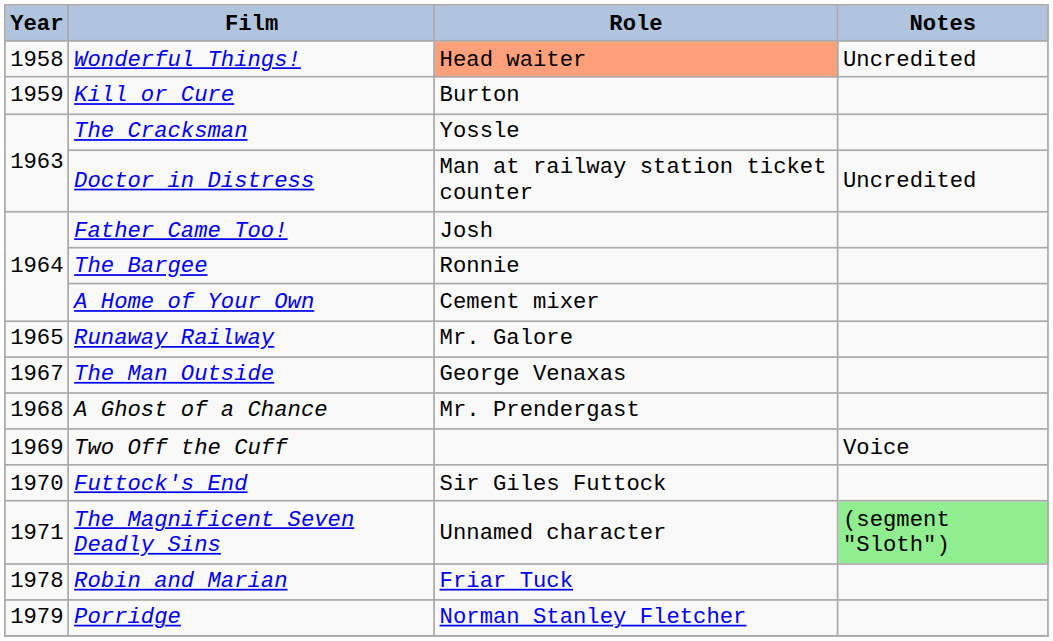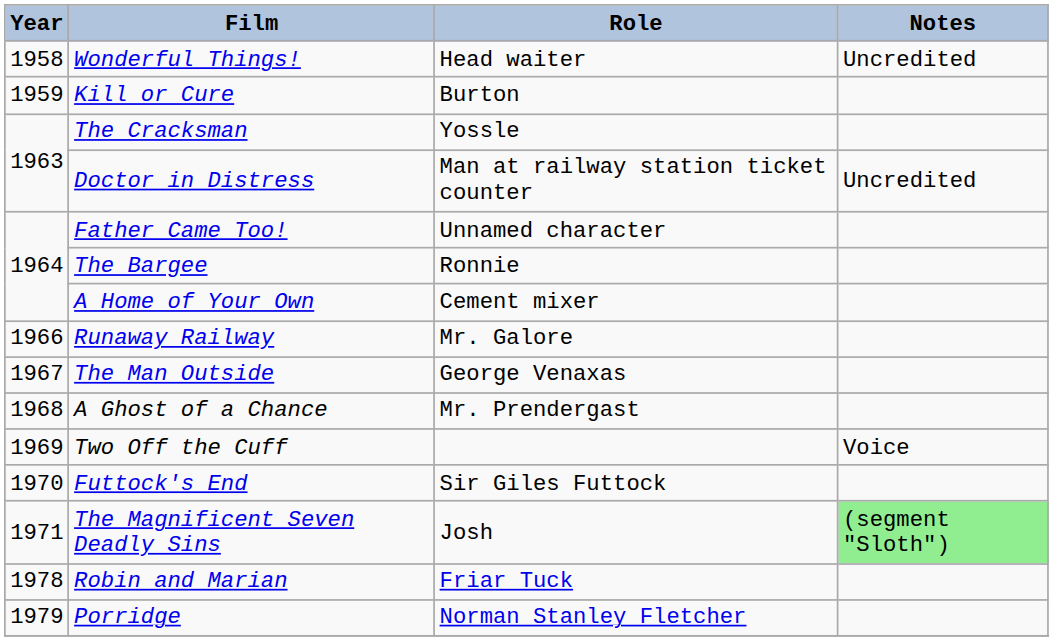 <table class="wikitable">
 <tr style="text-align:center;">
 <th style="background:#B0C4DE;">Year</th>
 <th style="background:#B0C4DE;">Film</th>
 <th style="background:#B0C4DE;">Role</th>
 <th style="background:#B0C4DE;">Notes</th>
 </tr>
 <tr>
 <td>1958</td>
 <td><em><a href='#'>Wonderful Things!</a></em></td>
-<td style="background: lightsalmon;">Head waiter</td>
+<td>Head waiter</td>
 <td>Uncredited</td>
 </tr>
 <tr>
 <td>1959</td>
 <td><em><a href='#'>Kill or Cure</a></em></td>
 <td>Burton</td>
 <td></td>
 </tr>
 <tr>
 <td rowspan="2">1963</td>
 <td><em><a href='#'>The Cracksman</a></em></td>
 <td>Yossle</td>
 <td></td>
 </tr>
 <tr>
 <td><em><a href='#'>Doctor in Distress</a></em></td>
 <td>Man at railway station ticket counter</td>
 <td>Uncredited</td>
 </tr>
 <tr>
 <td rowspan="3">1964</td>
 <td><em><a href='#'>Father Came Too!</a></em></td>
-<td>Josh</td>
+<td>Unnamed character</td>
 <td></td>
 </tr>
 <tr>
 <td><em><a href='#'>The Bargee</a></em></td>
 <td>Ronnie</td>
 <td></td>
 </tr>
 <tr>
 <td><em><a href='#'>A Home of Your Own</a></em></td>
 <td>Cement mixer</td>
 <td></td>
 </tr>
 <tr>
-<td>1965</td>
+<td>1966</td>
 <td><em><a href='#'>Runaway Railway</a></em></td>
 <td>Mr. Galore</td>
 <td></td>
 </tr>
 <tr>
 <td>1967</td>
 <td><em><a href='#'>The Man Outside</a></em></td>
 <td>George Venaxas</td>
 <td></td>
 </tr>
 <tr>
 <td>1968</td>
 <td><em>A Ghost of a Chance</em></td>
 <td>Mr. Prendergast</td>
 <td></td>
 </tr>
 <tr>
 <td>1969</td>
 <td><em>Two Off the Cuff</em></td>
 <td></td>
 <td>Voice</td>
 </tr>
 <tr>
 <td>1970</td>
 <td><em><a href='#'>Futtock's End</a></em></td>
 <td>Sir Giles Futtock</td>
 <td></td>
 </tr>
 <tr>
 <td>1971</td>
 <td><em><a href='#'>The Magnificent Seven Deadly Sins</a></em></td>
-<td>Unnamed character</td>
+<td>Josh</td>
 <td style="background: lightgreen;">(segment "Sloth")</td>
 </tr>
 <tr>
 <td>1978</td>
 <td><em><a href='#'>Robin and Marian</a></em></td>
 <td><a href='#'>Friar Tuck</a></td>
 <td></td>
 </tr>
 <tr>
 <td>1979</td>
 <td><em><a href='#'>Porridge</a></em></td>
 <td><a href='#'>Norman Stanley Fletcher</a></td>
 <td></td>
 </tr>
 <tr>
 </tr>
 </table>
